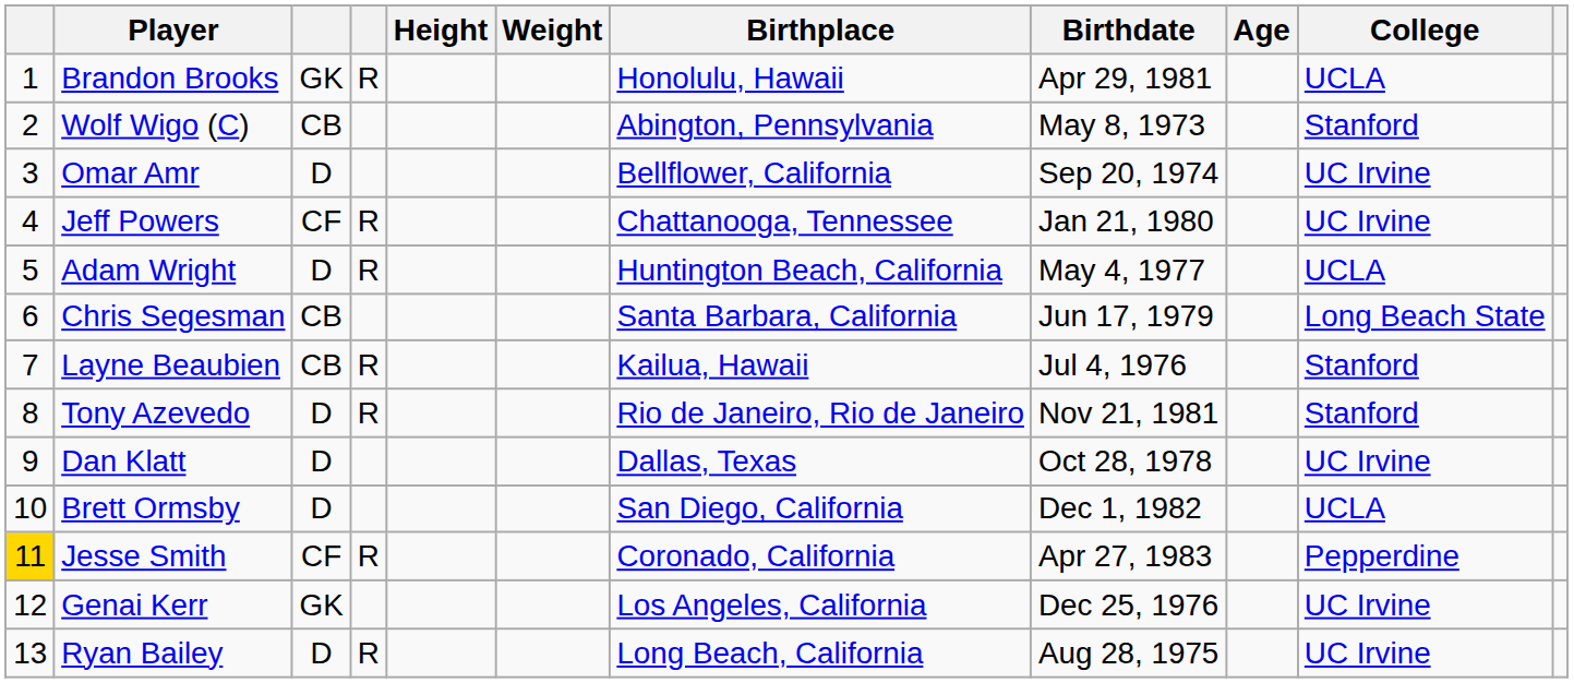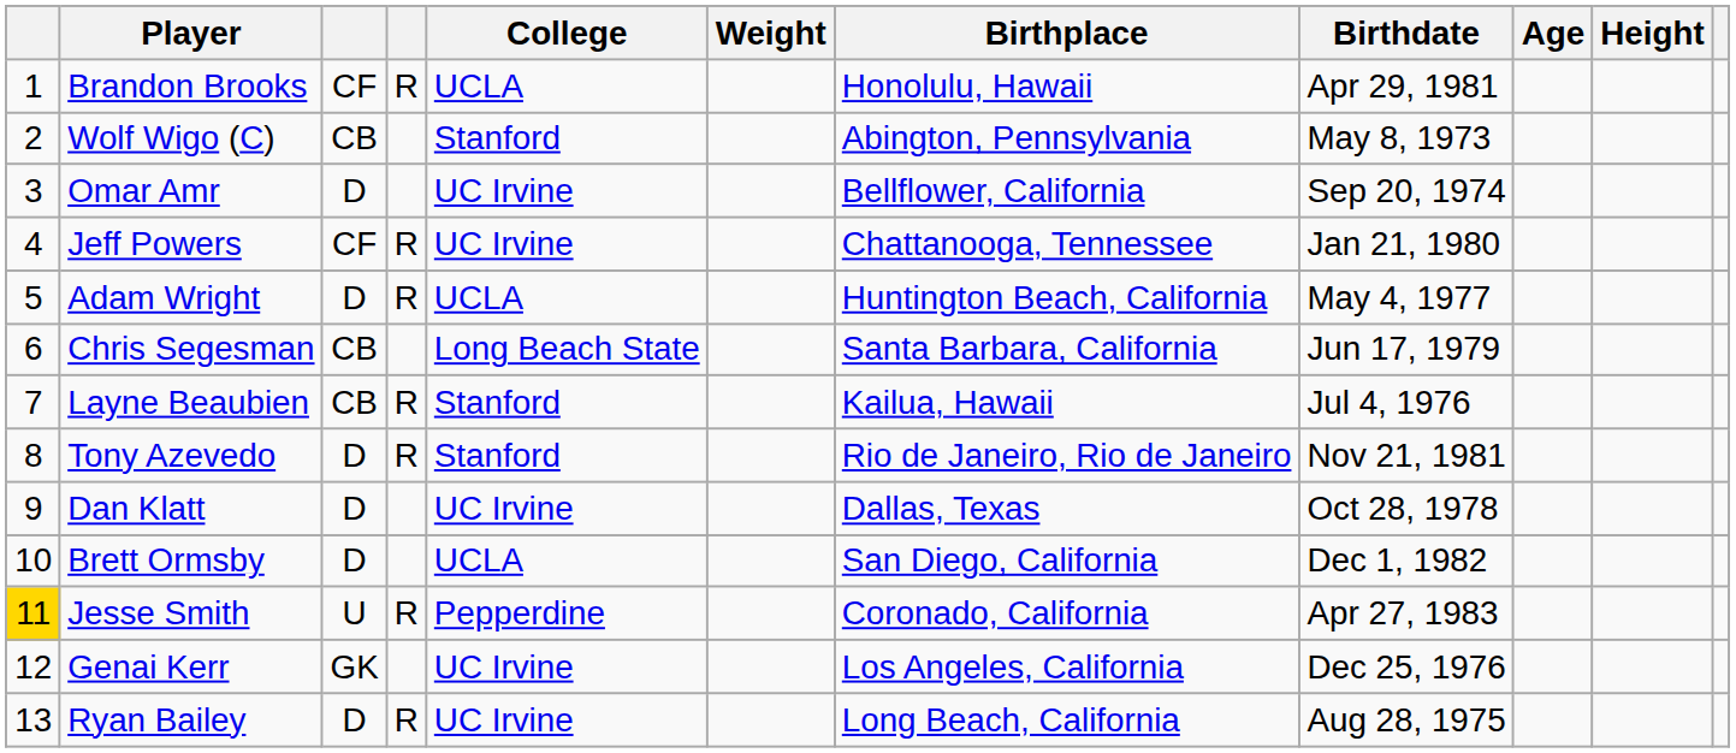 <table class="wikitable sortable" style="text-align: left; font-size: 90%; margin-left: 1em;">
 <tr>
 <th></th>
 <th>Player</th>
 <th></th>
 <th></th>
-<th>Height</th>
+<th>College</th>
 <th>Weight</th>
 <th>Birthplace</th>
 <th>Birthdate</th>
 <th>Age</th>
-<th>College</th>
+<th>Height</th>
 <th></th>
 </tr>
 <tr>
 <td style="text-align: center;">1</td>
 <td data-sort-value="Brooks, Brandon"><a href='#'>Brandon Brooks</a></td>
-<td style="text-align: center;">GK</td>
+<td style="text-align: center;">CF</td>
 <td style="text-align: center;">R</td>
-<td></td>
+<td><a href='#'>UCLA</a></td>
 <td></td>
 <td> <a href='#'>Honolulu, Hawaii</a></td>
 <td>Apr 29, 1981</td>
 <td></td>
-<td><a href='#'>UCLA</a></td>
+<td></td>
 <td></td>
 </tr>
 <tr>
 <td style="text-align: center;">2</td>
 <td data-sort-value="Wigo, Wolf"><a href='#'>Wolf Wigo</a> (<a href='#'>C</a>)</td>
 <td style="text-align: center;">CB</td>
 <td style="text-align: center;"></td>
-<td></td>
+<td><a href='#'>Stanford</a></td>
 <td></td>
 <td> <a href='#'>Abington, Pennsylvania</a></td>
 <td>May 8, 1973</td>
 <td></td>
-<td><a href='#'>Stanford</a></td>
+<td></td>
 <td></td>
 </tr>
 <tr>
 <td style="text-align: center;">3</td>
 <td data-sort-value="Amr, Omar"><a href='#'>Omar Amr</a></td>
 <td style="text-align: center;">D</td>
 <td style="text-align: center;"></td>
-<td></td>
+<td><a href='#'>UC Irvine</a></td>
 <td></td>
 <td> <a href='#'>Bellflower, California</a></td>
 <td>Sep 20, 1974</td>
 <td></td>
-<td><a href='#'>UC Irvine</a></td>
+<td></td>
 <td></td>
 </tr>
 <tr>
 <td style="text-align: center;">4</td>
 <td data-sort-value="Powers, Jeff"><a href='#'>Jeff Powers</a></td>
 <td style="text-align: center;">CF</td>
 <td style="text-align: center;">R</td>
-<td></td>
+<td><a href='#'>UC Irvine</a></td>
 <td></td>
 <td> <a href='#'>Chattanooga, Tennessee</a></td>
 <td>Jan 21, 1980</td>
 <td></td>
-<td><a href='#'>UC Irvine</a></td>
+<td></td>
 <td></td>
 </tr>
 <tr>
 <td style="text-align: center;">5</td>
 <td data-sort-value="Wright, Adam"><a href='#'>Adam Wright</a></td>
 <td style="text-align: center;">D</td>
 <td style="text-align: center;">R</td>
-<td></td>
+<td><a href='#'>UCLA</a></td>
 <td></td>
 <td> <a href='#'>Huntington Beach, California</a></td>
 <td>May 4, 1977</td>
 <td></td>
-<td><a href='#'>UCLA</a></td>
+<td></td>
 <td></td>
 </tr>
 <tr>
 <td style="text-align: center;">6</td>
 <td data-sort-value="Segesman, Chris"><a href='#'>Chris Segesman</a></td>
 <td style="text-align: center;">CB</td>
 <td style="text-align: center;"></td>
-<td></td>
+<td><a href='#'>Long Beach State</a></td>
 <td></td>
 <td> <a href='#'>Santa Barbara, California</a></td>
 <td>Jun 17, 1979</td>
 <td></td>
-<td><a href='#'>Long Beach State</a></td>
+<td></td>
 <td></td>
 </tr>
 <tr>
 <td style="text-align: center;">7</td>
 <td data-sort-value="Beaubien, Layne"><a href='#'>Layne Beaubien</a></td>
 <td style="text-align: center;">CB</td>
 <td style="text-align: center;">R</td>
-<td></td>
+<td><a href='#'>Stanford</a></td>
 <td></td>
 <td> <a href='#'>Kailua, Hawaii</a></td>
 <td>Jul 4, 1976</td>
 <td></td>
-<td><a href='#'>Stanford</a></td>
+<td></td>
 <td></td>
 </tr>
 <tr>
 <td style="text-align: center;">8</td>
 <td data-sort-value="Azevedo, Tony"><a href='#'>Tony Azevedo</a></td>
 <td style="text-align: center;">D</td>
 <td style="text-align: center;">R</td>
-<td></td>
+<td><a href='#'>Stanford</a></td>
 <td></td>
 <td> <a href='#'>Rio de Janeiro, Rio de Janeiro</a></td>
 <td>Nov 21, 1981</td>
 <td></td>
-<td><a href='#'>Stanford</a></td>
+<td></td>
 <td></td>
 </tr>
 <tr>
 <td style="text-align: center;">9</td>
 <td data-sort-value="Klatt, Dan"><a href='#'>Dan Klatt</a></td>
 <td style="text-align: center;">D</td>
 <td style="text-align: center;"></td>
-<td></td>
+<td><a href='#'>UC Irvine</a></td>
 <td></td>
 <td> <a href='#'>Dallas, Texas</a></td>
 <td>Oct 28, 1978</td>
 <td></td>
-<td><a href='#'>UC Irvine</a></td>
+<td></td>
 <td></td>
 </tr>
 <tr>
 <td style="text-align: center;">10</td>
 <td data-sort-value="Ormsby, Brett"><a href='#'>Brett Ormsby</a></td>
 <td style="text-align: center;">D</td>
 <td style="text-align: center;"></td>
-<td></td>
+<td><a href='#'>UCLA</a></td>
 <td></td>
 <td> <a href='#'>San Diego, California</a></td>
 <td>Dec 1, 1982</td>
 <td></td>
-<td><a href='#'>UCLA</a></td>
+<td></td>
 <td></td>
 </tr>
 <tr>
 <td style="background: gold; text-align: center;">11</td>
 <td data-sort-value="Smith, Jesse"><a href='#'>Jesse Smith</a></td>
-<td style="text-align: center;">CF</td>
+<td style="text-align: center;">U</td>
 <td style="text-align: center;">R</td>
-<td></td>
+<td><a href='#'>Pepperdine</a></td>
 <td></td>
 <td> <a href='#'>Coronado, California</a></td>
 <td>Apr 27, 1983</td>
 <td></td>
-<td><a href='#'>Pepperdine</a></td>
+<td></td>
 <td></td>
 </tr>
 <tr>
 <td style="text-align: center;">12</td>
 <td data-sort-value="Kerr, Genai"><a href='#'>Genai Kerr</a></td>
 <td style="text-align: center;">GK</td>
 <td style="text-align: center;"></td>
-<td></td>
+<td><a href='#'>UC Irvine</a></td>
 <td></td>
 <td> <a href='#'>Los Angeles, California</a></td>
 <td>Dec 25, 1976</td>
 <td></td>
-<td><a href='#'>UC Irvine</a></td>
+<td></td>
 <td></td>
 </tr>
 <tr>
 <td style="text-align: center;">13</td>
 <td data-sort-value="Bailey, Ryan"><a href='#'>Ryan Bailey</a></td>
 <td style="text-align: center;">D</td>
 <td style="text-align: center;">R</td>
-<td></td>
+<td><a href='#'>UC Irvine</a></td>
 <td></td>
 <td> <a href='#'>Long Beach, California</a></td>
 <td>Aug 28, 1975</td>
 <td></td>
-<td><a href='#'>UC Irvine</a></td>
+<td></td>
 <td></td>
 </tr>
 </table>
